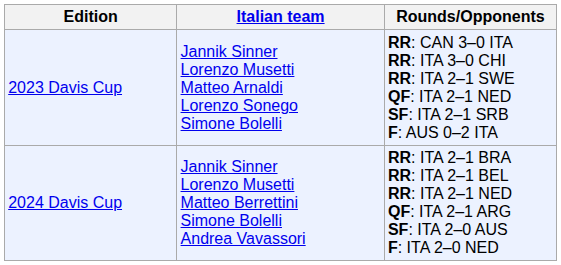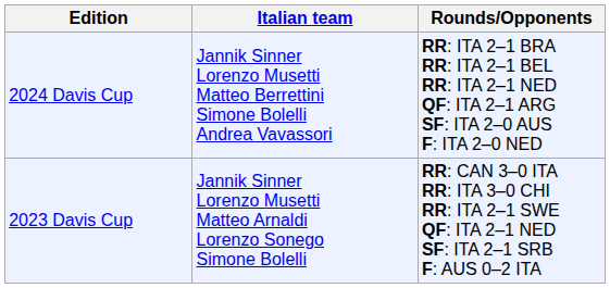 <table class=wikitable>
 <tr>
 <th width=165>Edition</th>
 <th width=200> <a href='#'>Italian team</a></th>
 <th width=165>Rounds/Opponents</th>
 </tr>
 <tr bgcolor=#ECF2FF>
+<td><a href='#'>2024 Davis Cup</a></td>
+<td><a href='#'>Jannik Sinner</a><br><a href='#'>Lorenzo Musetti</a><br><a href='#'>Matteo Berrettini</a><br><a href='#'>Simone Bolelli</a><br><a href='#'>Andrea Vavassori</a></td>
+<td><strong>RR</strong>:  ITA 2–1 BRA<br><strong>RR</strong>:  ITA 2–1 BEL<br><strong>RR</strong>:  ITA 2–1 NED<br><strong>QF</strong>:  ITA 2–1 ARG<br><strong>SF</strong>:  ITA 2–0 AUS<br><strong>F</strong>:  ITA 2–0 NED</td>
+</tr>
+<tr bgcolor=#ECF2FF>
 <td><a href='#'>2023 Davis Cup</a></td>
 <td><a href='#'>Jannik Sinner</a><br><a href='#'>Lorenzo Musetti</a><br><a href='#'>Matteo Arnaldi</a><br><a href='#'>Lorenzo Sonego</a><br><a href='#'>Simone Bolelli</a></td>
 <td><strong>RR</strong>:  CAN 3–0 ITA<br><strong>RR</strong>:  ITA 3–0 CHI<br><strong>RR</strong>:  ITA 2–1 SWE<br><strong>QF</strong>:  ITA 2–1 NED<br><strong>SF</strong>:  ITA 2–1 SRB<br><strong>F</strong>:  AUS 0–2 ITA</td>
 </tr>
-<tr bgcolor=#ECF2FF>
-<td><a href='#'>2024 Davis Cup</a></td>
-<td><a href='#'>Jannik Sinner</a><br><a href='#'>Lorenzo Musetti</a><br><a href='#'>Matteo Berrettini</a><br><a href='#'>Simone Bolelli</a><br><a href='#'>Andrea Vavassori</a></td>
-<td><strong>RR</strong>:  ITA 2–1 BRA<br><strong>RR</strong>:  ITA 2–1 BEL<br><strong>RR</strong>:  ITA 2–1 NED<br><strong>QF</strong>:  ITA 2–1 ARG<br><strong>SF</strong>:  ITA 2–0 AUS<br><strong>F</strong>:  ITA 2–0 NED</td>
-</tr>
 </table>
